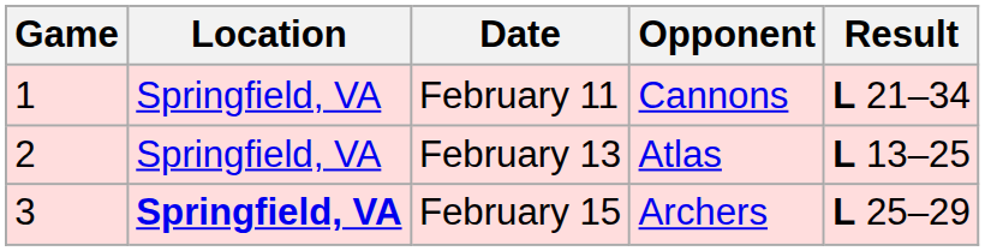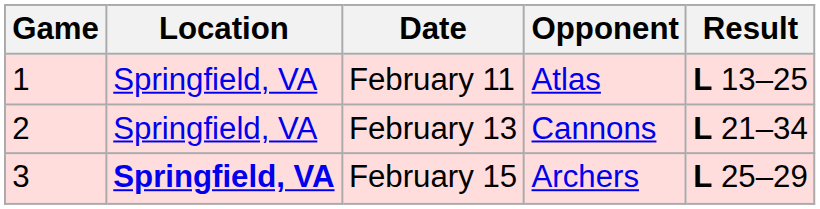 <table class="wikitable">
 <tr>
 <th>Game</th>
 <th>Location</th>
 <th>Date</th>
 <th>Opponent</th>
 <th>Result</th>
 </tr>
 <tr bgcolor="#FFDDDD">
 <td>1</td>
 <td><a href='#'>Springfield, VA</a></td>
 <td>February 11</td>
-<td><a href='#'>Cannons</a></td>
-<td><strong>L</strong> 21–34</td>
+<td><a href='#'>Atlas</a></td>
+<td><strong>L</strong> 13–25</td>
 </tr>
 <tr bgcolor="#FFDDDD">
 <td>2</td>
 <td><a href='#'>Springfield, VA</a></td>
 <td>February 13</td>
-<td><a href='#'>Atlas</a></td>
-<td><strong>L</strong> 13–25</td>
+<td><a href='#'>Cannons</a></td>
+<td><strong>L</strong> 21–34</td>
 </tr>
 <tr bgcolor="#FFDDDD">
 <td>3</td>
 <td><strong><a href='#'>Springfield, VA</a></strong></td>
 <td>February 15</td>
 <td><a href='#'>Archers</a></td>
 <td><strong>L</strong> 25–29</td>
 </tr>
 </table>
